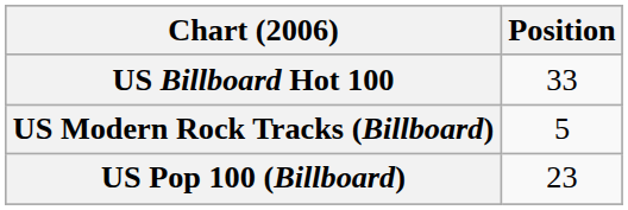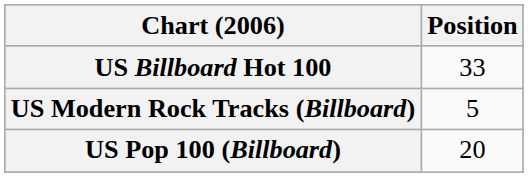 <table class="wikitable sortable plainrowheaders" style="text-align:center">
 <tr>
 <th>Chart (2006)</th>
 <th>Position</th>
 </tr>
 <tr>
 <th scope="row">US <em>Billboard</em> Hot 100</th>
 <td>33</td>
 </tr>
 <tr>
 <th scope="row">US Modern Rock Tracks (<em>Billboard</em>)</th>
 <td>5</td>
 </tr>
 <tr>
 <th scope="row">US Pop 100 (<em>Billboard</em>)</th>
-<td>23</td>
+<td>20</td>
 </tr>
 </table>
